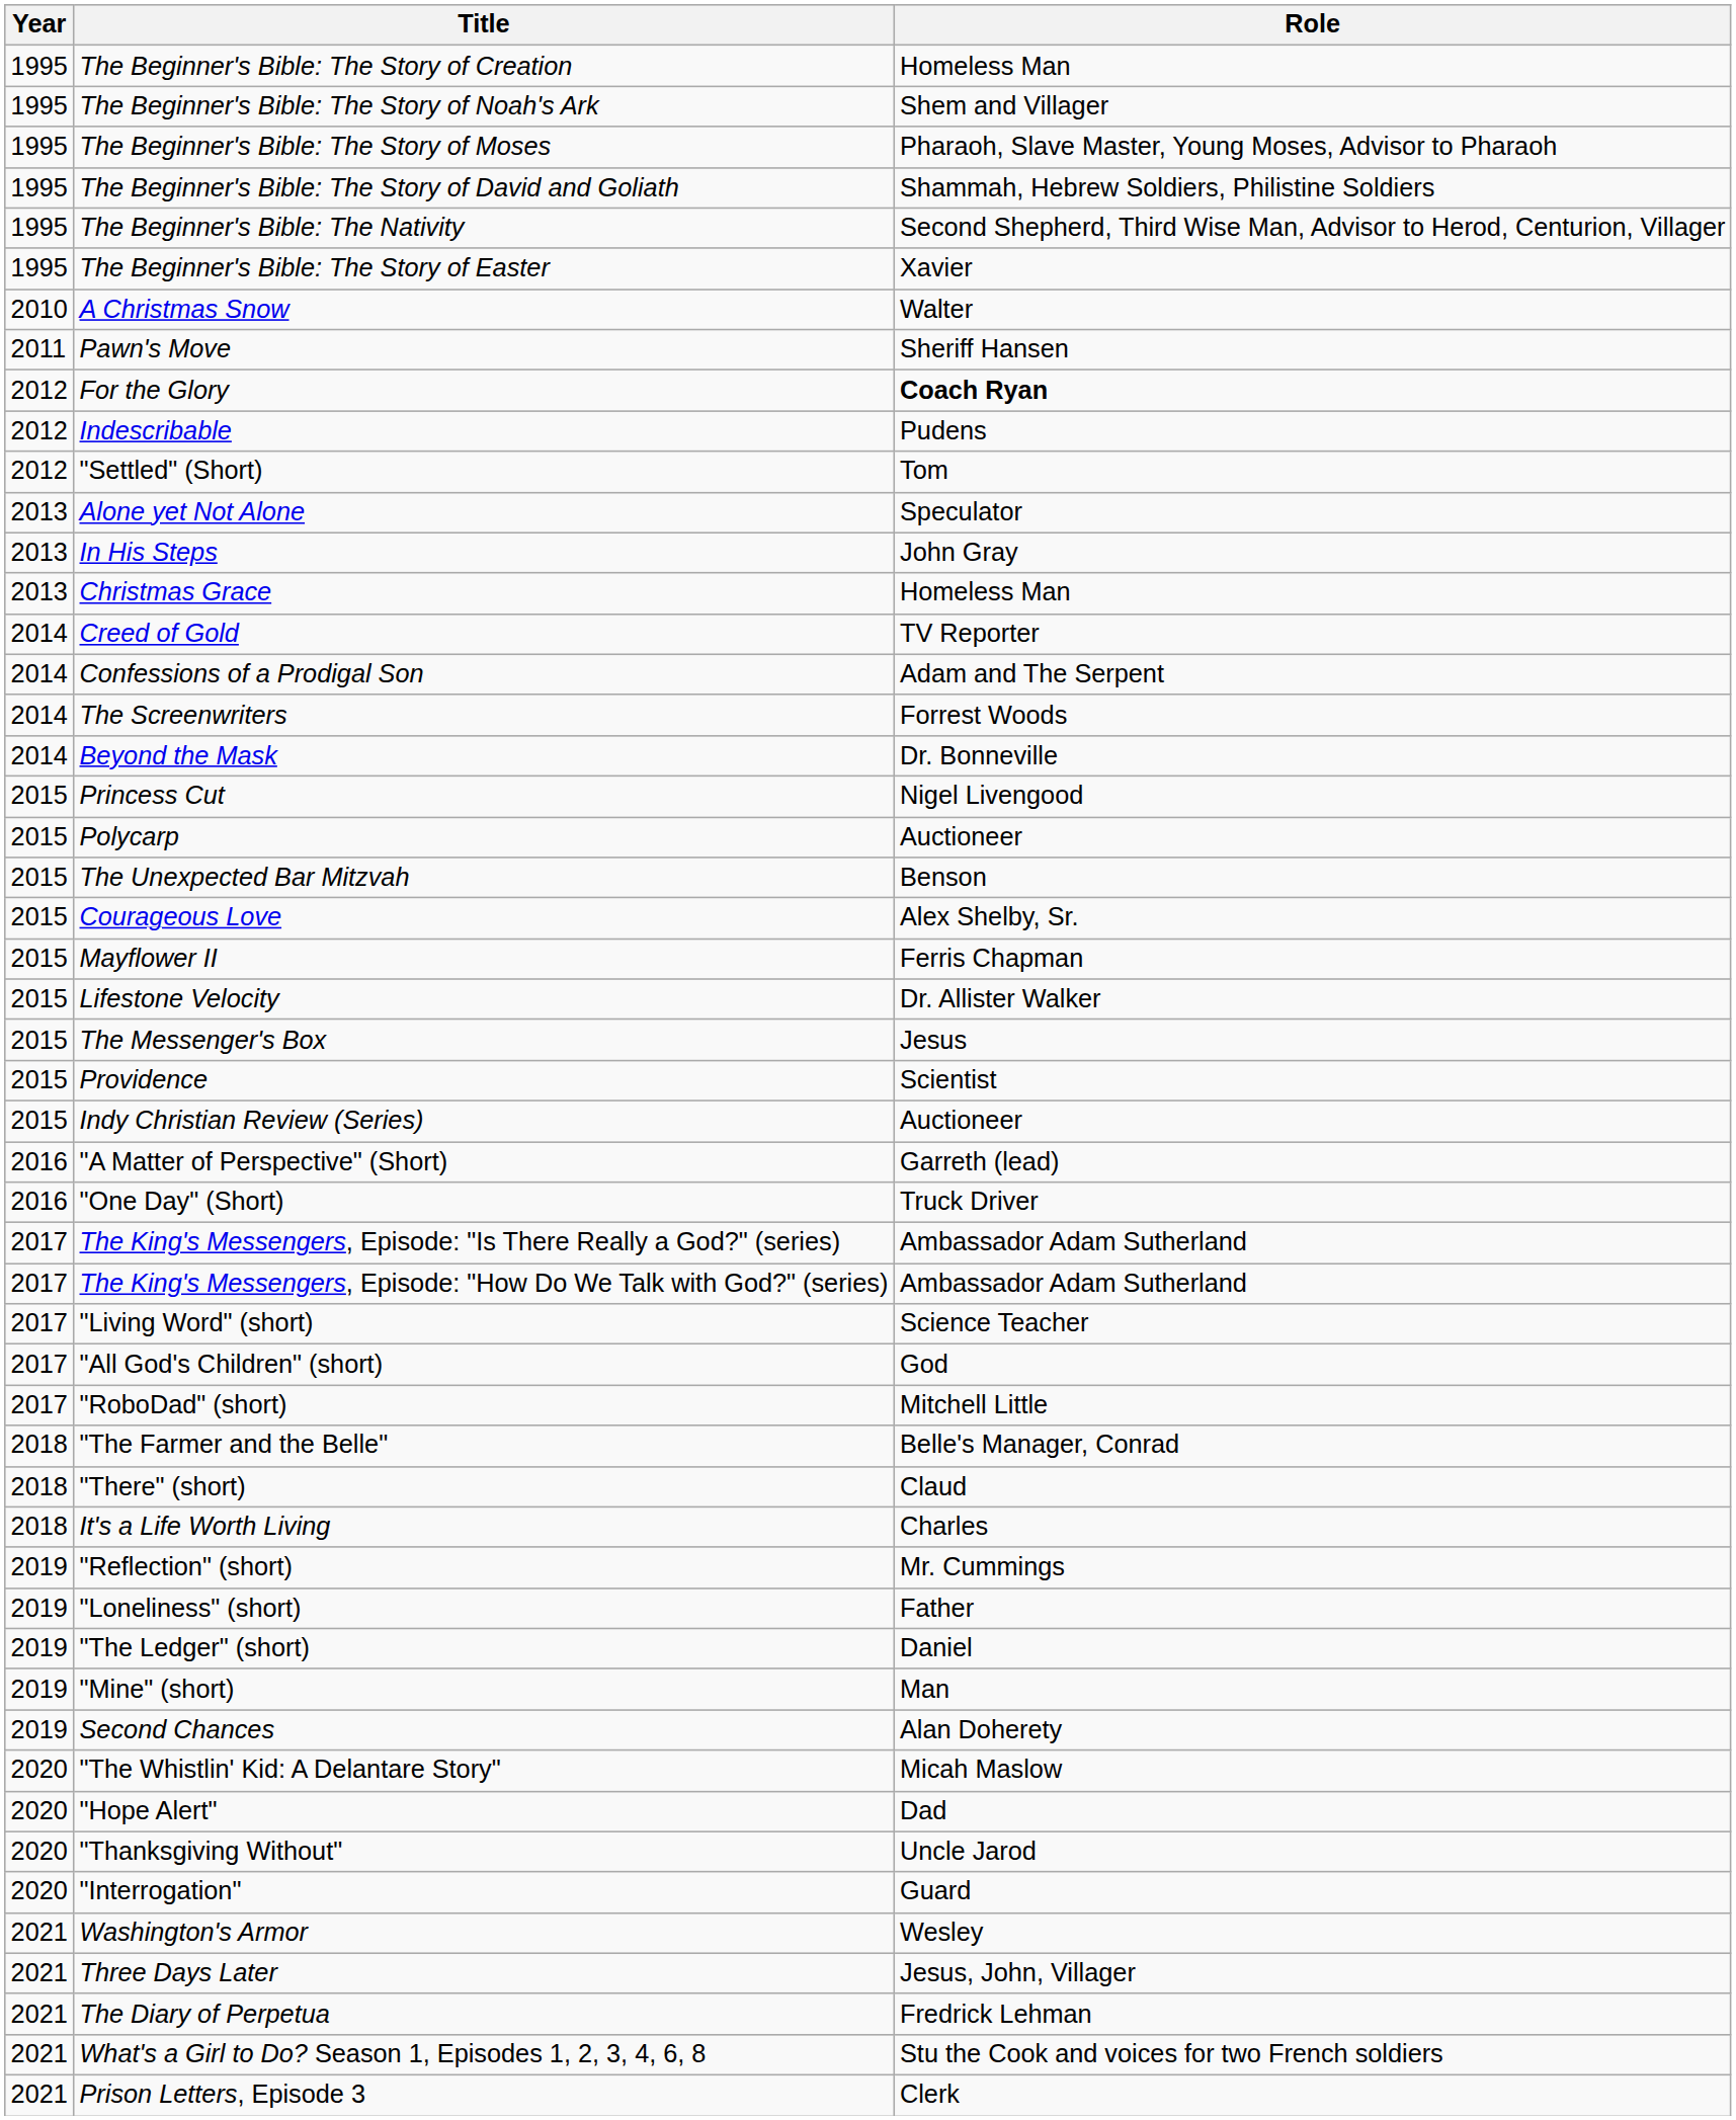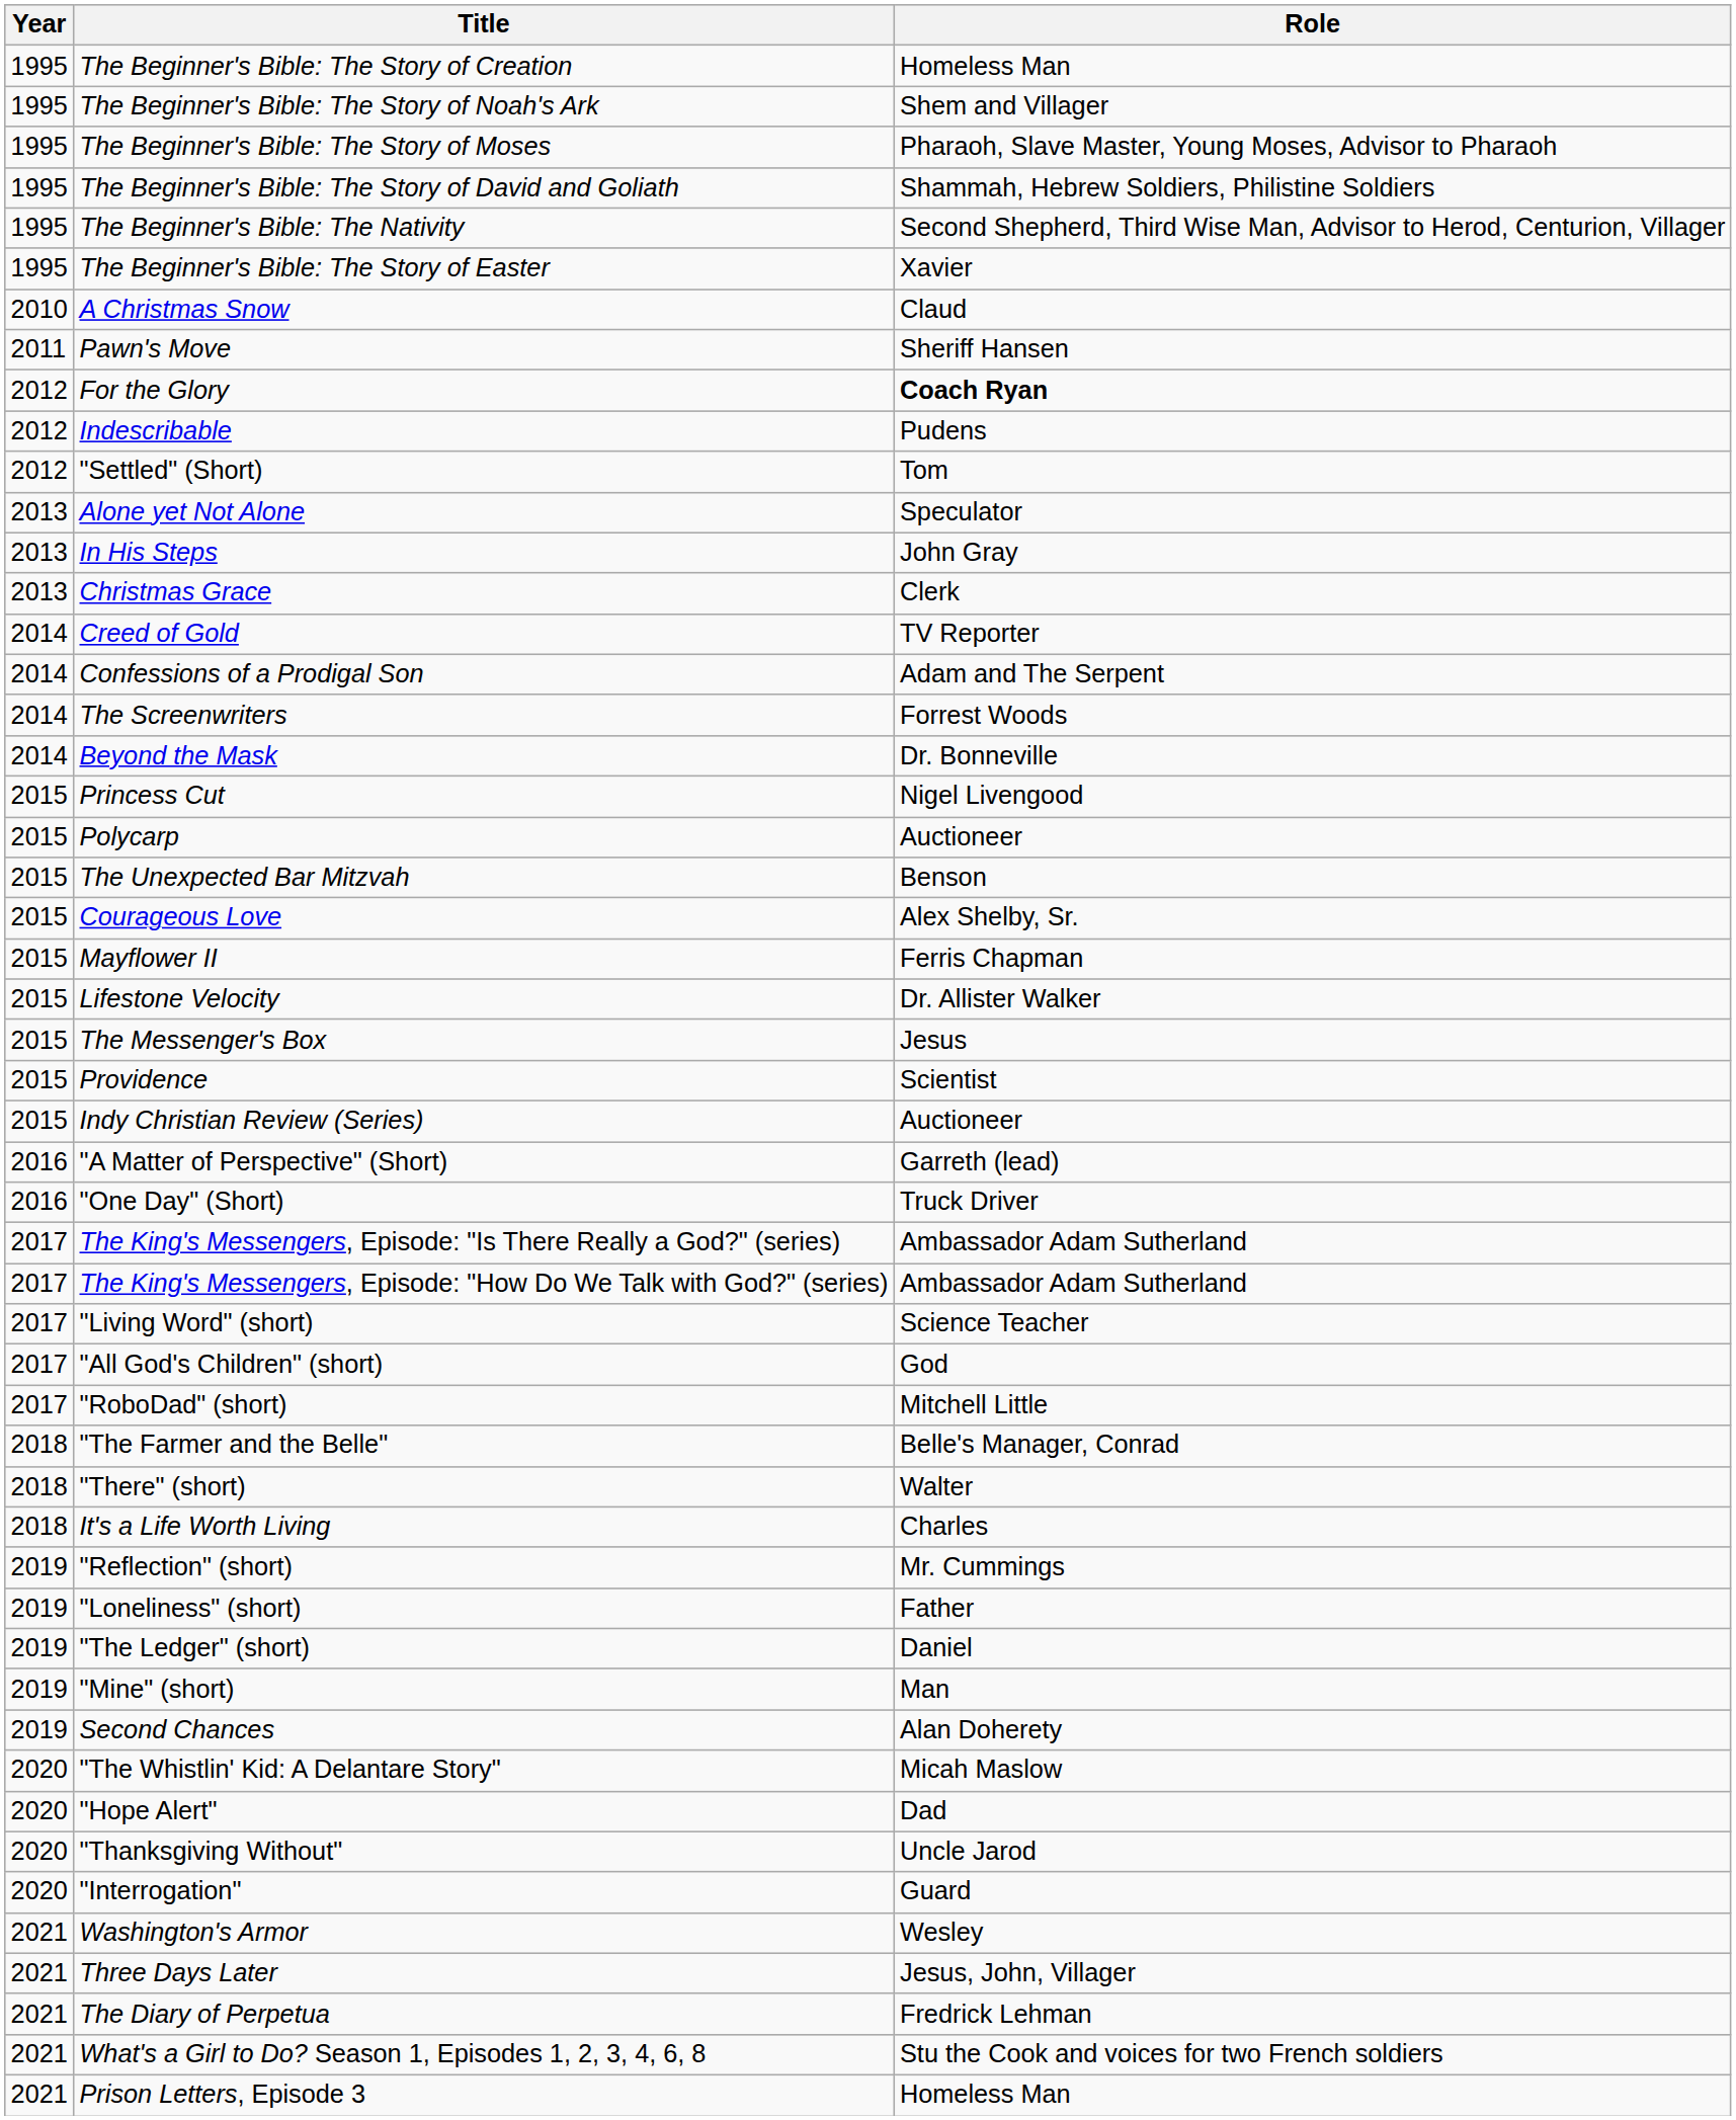 <table class="wikitable sortable">
 <tr>
 <th>Year</th>
 <th>Title</th>
 <th>Role</th>
 </tr>
 <tr>
 <td>1995</td>
 <td><em>The Beginner's Bible: The Story of Creation</em></td>
 <td>Homeless Man</td>
 </tr>
 <tr>
 <td>1995</td>
 <td><em>The Beginner's Bible: The Story of Noah's Ark</em></td>
 <td>Shem and Villager</td>
 </tr>
 <tr>
 <td>1995</td>
 <td><em>The Beginner's Bible: The Story of Moses</em></td>
 <td>Pharaoh, Slave Master, Young Moses, Advisor to Pharaoh</td>
 </tr>
 <tr>
 <td>1995</td>
 <td><em>The Beginner's Bible: The Story of David and Goliath</em></td>
 <td>Shammah, Hebrew Soldiers, Philistine Soldiers</td>
 </tr>
 <tr>
 <td>1995</td>
 <td><em>The Beginner's Bible: The Nativity</em></td>
 <td>Second Shepherd, Third Wise Man, Advisor to Herod, Centurion, Villager</td>
 </tr>
 <tr>
 <td>1995</td>
 <td><em>The Beginner's Bible: The Story of Easter</em></td>
 <td>Xavier</td>
 </tr>
 <tr>
 <td>2010</td>
 <td><em><a href='#'>A Christmas Snow</a></em></td>
-<td>Walter</td>
+<td>Claud</td>
 </tr>
 <tr>
 <td>2011</td>
 <td><em>Pawn's Move</em></td>
 <td>Sheriff Hansen</td>
 </tr>
 <tr>
 <td>2012</td>
 <td><em>For the Glory</em></td>
 <td><strong>Coach Ryan</strong></td>
 </tr>
 <tr>
 <td>2012</td>
 <td><em><a href='#'>Indescribable</a></em></td>
 <td>Pudens</td>
 </tr>
 <tr>
 <td>2012</td>
 <td>"Settled" (Short)</td>
 <td>Tom</td>
 </tr>
 <tr>
 <td>2013</td>
 <td><em><a href='#'>Alone yet Not Alone</a></em></td>
 <td>Speculator</td>
 </tr>
 <tr>
 <td>2013</td>
 <td><em><a href='#'>In His Steps</a></em></td>
 <td>John Gray</td>
 </tr>
 <tr>
 <td>2013</td>
 <td><em><a href='#'>Christmas Grace</a></em></td>
-<td>Homeless Man</td>
+<td>Clerk</td>
 </tr>
 <tr>
 <td>2014</td>
 <td><em><a href='#'>Creed of Gold</a></em></td>
 <td>TV Reporter</td>
 </tr>
 <tr>
 <td>2014</td>
 <td><em>Confessions of a Prodigal Son</em></td>
 <td>Adam and The Serpent</td>
 </tr>
 <tr>
 <td>2014</td>
 <td><em>The Screenwriters</em></td>
 <td>Forrest Woods</td>
 </tr>
 <tr>
 <td>2014</td>
 <td><em><a href='#'>Beyond the Mask</a></em></td>
 <td>Dr. Bonneville</td>
 </tr>
 <tr>
 <td>2015</td>
 <td><em>Princess Cut</em></td>
 <td>Nigel Livengood</td>
 </tr>
 <tr>
 <td>2015</td>
 <td><em>Polycarp</em></td>
 <td>Auctioneer</td>
 </tr>
 <tr>
 <td>2015</td>
 <td><em>The Unexpected Bar Mitzvah</em></td>
 <td>Benson</td>
 </tr>
 <tr>
 <td>2015</td>
 <td><em><a href='#'>Courageous Love</a></em></td>
 <td>Alex Shelby, Sr.</td>
 </tr>
 <tr>
 <td>2015</td>
 <td><em>Mayflower II</em></td>
 <td>Ferris Chapman</td>
 </tr>
 <tr>
 <td>2015</td>
 <td><em>Lifestone Velocity</em></td>
 <td>Dr. Allister Walker</td>
 </tr>
 <tr>
 <td>2015</td>
 <td><em>The Messenger's Box</em></td>
 <td>Jesus</td>
 </tr>
 <tr>
 <td>2015</td>
 <td><em>Providence</em></td>
 <td>Scientist</td>
 </tr>
 <tr>
 <td>2015</td>
 <td><em>Indy Christian Review (Series)</em></td>
 <td>Auctioneer</td>
 </tr>
 <tr>
 <td>2016</td>
 <td>"A Matter of Perspective" (Short)</td>
 <td>Garreth (lead)</td>
 </tr>
 <tr>
 <td>2016</td>
 <td>"One Day" (Short)</td>
 <td>Truck Driver</td>
 </tr>
 <tr>
 <td>2017</td>
 <td><em><a href='#'>The King's Messengers</a></em>, Episode: "Is There Really a God?" (series)</td>
 <td>Ambassador Adam Sutherland</td>
 </tr>
 <tr>
 <td>2017</td>
 <td><em><a href='#'>The King's Messengers</a></em>, Episode: "How Do We Talk with God?" (series)</td>
 <td>Ambassador Adam Sutherland</td>
 </tr>
 <tr>
 <td>2017</td>
 <td>"Living Word" (short)</td>
 <td>Science Teacher</td>
 </tr>
 <tr>
 <td>2017</td>
 <td>"All God's Children" (short)</td>
 <td>God</td>
 </tr>
 <tr>
 <td>2017</td>
 <td>"RoboDad" (short)</td>
 <td>Mitchell Little</td>
 </tr>
 <tr>
 <td>2018</td>
 <td>"The Farmer and the Belle"</td>
 <td>Belle's Manager, Conrad</td>
 </tr>
 <tr>
 <td>2018</td>
 <td>"There" (short)</td>
-<td>Claud</td>
+<td>Walter</td>
 </tr>
 <tr>
 <td>2018</td>
 <td><em>It's a Life Worth Living</em></td>
 <td>Charles</td>
 </tr>
 <tr>
 <td>2019</td>
 <td>"Reflection" (short)</td>
 <td>Mr. Cummings</td>
 </tr>
 <tr>
 <td>2019</td>
 <td>"Loneliness" (short)</td>
 <td>Father</td>
 </tr>
 <tr>
 <td>2019</td>
 <td>"The Ledger" (short)</td>
 <td>Daniel</td>
 </tr>
 <tr>
 <td>2019</td>
 <td>"Mine" (short)</td>
 <td>Man</td>
 </tr>
 <tr>
 <td>2019</td>
 <td><em>Second Chances</em></td>
 <td>Alan Doherety</td>
 </tr>
 <tr>
 <td>2020</td>
 <td>"The Whistlin' Kid: A Delantare Story"</td>
 <td>Micah Maslow</td>
 </tr>
 <tr>
 <td>2020</td>
 <td>"Hope Alert"</td>
 <td>Dad</td>
 </tr>
 <tr>
 <td>2020</td>
 <td>"Thanksgiving Without"</td>
 <td>Uncle Jarod</td>
 </tr>
 <tr>
 <td>2020</td>
 <td>"Interrogation"</td>
 <td>Guard</td>
 </tr>
 <tr>
 <td>2021</td>
 <td><em>Washington's Armor</em></td>
 <td>Wesley</td>
 </tr>
 <tr>
 <td>2021</td>
 <td><em>Three Days Later</em></td>
 <td>Jesus, John, Villager</td>
 </tr>
 <tr>
 <td>2021</td>
 <td><em>The Diary of Perpetua</em></td>
 <td>Fredrick Lehman</td>
 </tr>
 <tr>
 <td>2021</td>
 <td><em>What's a Girl to Do?</em> Season 1, Episodes 1, 2, 3, 4, 6, 8</td>
 <td>Stu the Cook and voices for two French soldiers</td>
 </tr>
 <tr>
 <td>2021</td>
 <td><em>Prison Letters</em>, Episode 3</td>
-<td>Clerk</td>
+<td>Homeless Man</td>
 </tr>
 </table>
